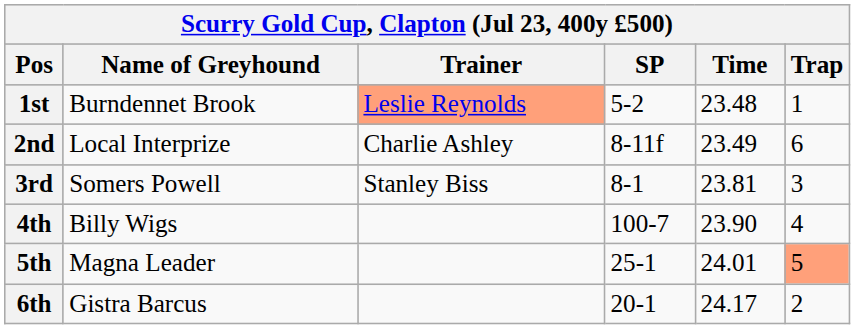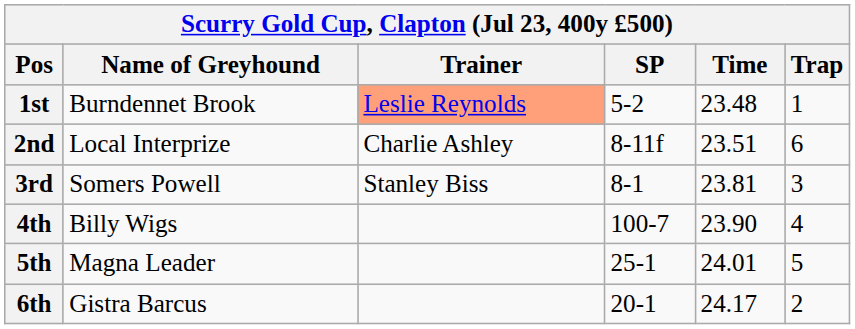 <table class="wikitable">
 <tr>
 <th colspan="6"><a href='#'>Scurry Gold Cup</a>, <a href='#'>Clapton</a> (Jul 23, 400y £500)</th>
 </tr>
 <tr>
 <th width=30>Pos</th>
 <th width=180>Name of Greyhound</th>
 <th width=150>Trainer</th>
 <th width=50>SP</th>
 <th width=50>Time</th>
 <th width=30>Trap</th>
 </tr>
 <tr>
 <th>1st</th>
 <td>Burndennet Brook</td>
 <td style="background: lightsalmon;"><a href='#'>Leslie Reynolds</a></td>
 <td>5-2</td>
 <td>23.48</td>
 <td>1</td>
 </tr>
 <tr>
 <th>2nd</th>
 <td>Local Interprize</td>
 <td>Charlie Ashley</td>
 <td>8-11f</td>
-<td>23.49</td>
+<td>23.51</td>
 <td>6</td>
 </tr>
 <tr>
 <th>3rd</th>
 <td>Somers Powell</td>
 <td>Stanley Biss</td>
 <td>8-1</td>
 <td>23.81</td>
 <td>3</td>
 </tr>
 <tr>
 <th>4th</th>
 <td>Billy Wigs</td>
 <td></td>
 <td>100-7</td>
 <td>23.90</td>
 <td>4</td>
 </tr>
 <tr>
 <th>5th</th>
 <td>Magna Leader</td>
 <td></td>
 <td>25-1</td>
 <td>24.01</td>
-<td style="background: lightsalmon;">5</td>
+<td>5</td>
 </tr>
 <tr>
 <th>6th</th>
 <td>Gistra Barcus</td>
 <td></td>
 <td>20-1</td>
 <td>24.17</td>
 <td>2</td>
 </tr>
 </table>
